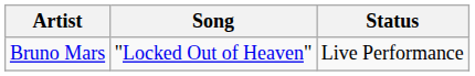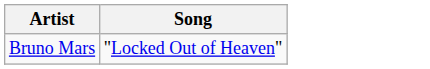 <table class="wikitable" style="font-size: 85%">
 <tr>
 <th>Artist</th>
 <th>Song</th>
-<th>Status</th>
 </tr>
 <tr>
 <td> <a href='#'>Bruno Mars</a></td>
 <td>"<a href='#'>Locked Out of Heaven</a>"</td>
-<td>Live Performance</td>
 </tr>
 </table>
